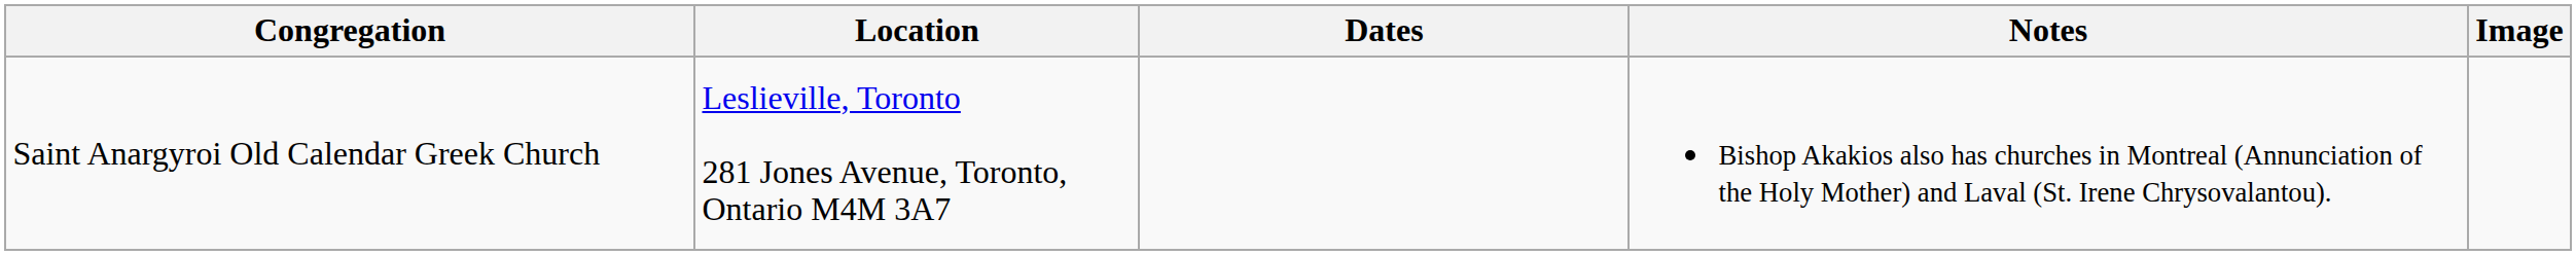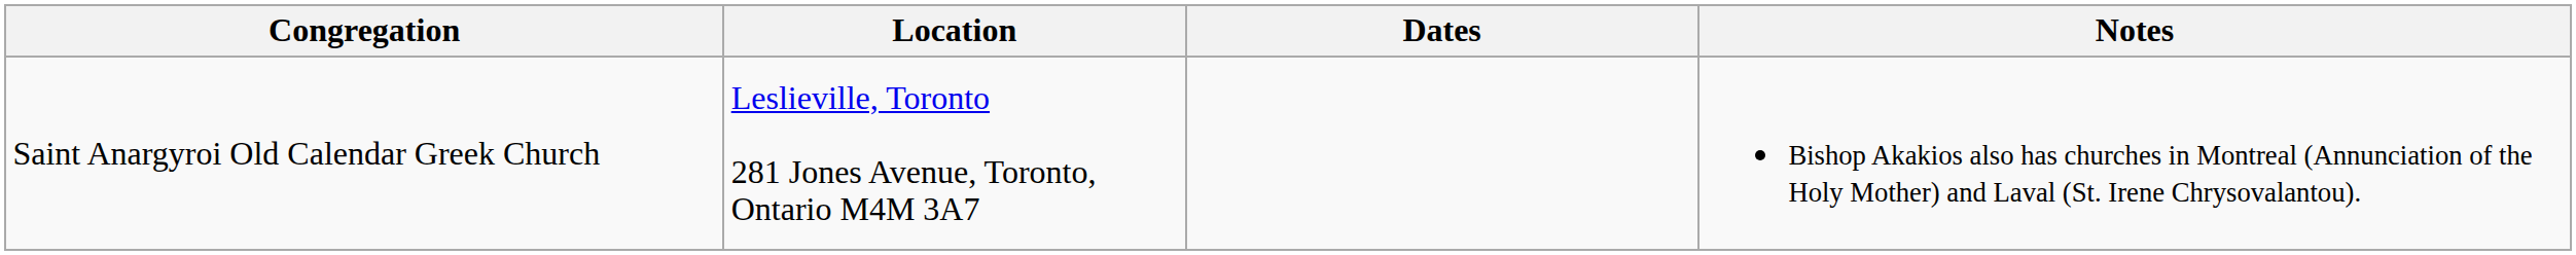 <table class="wikitable">
 <tr>
 <th width=28%>Congregation</th>
 <th width=18%>Location</th>
 <th width=20%>Dates</th>
 <th width=35%>Notes</th>
-<th width=7%>Image</th>
 </tr>
 <tr>
 <td>Saint Anargyroi Old Calendar Greek Church</td>
 <td><a href='#'>Leslieville, Toronto</a><br><br>281 Jones Avenue, Toronto, Ontario M4M 3A7</td>
 <td></td>
 <td><br><ul><li><small>Bishop Akakios also has churches in Montreal (Annunciation of the Holy Mother) and Laval (St. Irene Chrysovalantou).</small></li></ul></td>
-<td></td>
 </tr>
 </table>
